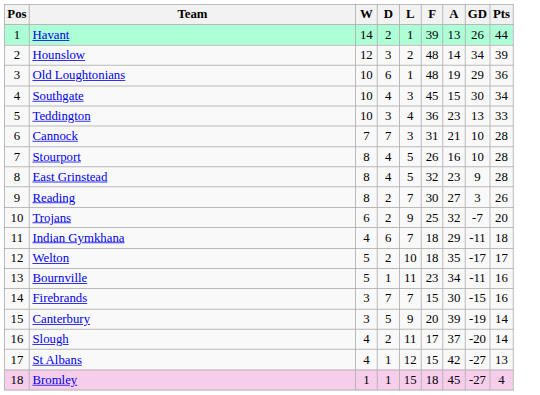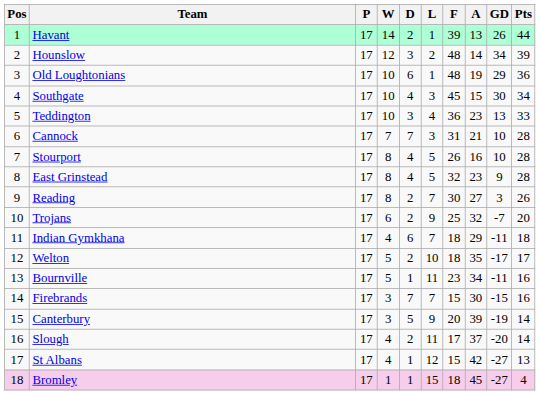 <table class="wikitable" style="font-size: 100%">
 <tr>
 <th width=20>Pos</th>
 <th width=400>Team</th>
+<th width=20>P</th>
 <th width=20>W</th>
 <th width=20>D</th>
 <th width=20>L</th>
 <th width=20>F</th>
 <th width=20>A</th>
 <th width=20>GD</th>
 <th width=20>Pts</th>
 </tr>
 <tr align=center style="background: #ADFFD6;">
 <td>1</td>
 <td align="left"><a href='#'>Havant</a></td>
+<td>17</td>
 <td>14</td>
 <td>2</td>
 <td>1</td>
 <td>39</td>
 <td>13</td>
 <td>26</td>
 <td>44</td>
 </tr>
 <tr align=center>
 <td>2</td>
 <td align="left"><a href='#'>Hounslow</a></td>
+<td>17</td>
 <td>12</td>
 <td>3</td>
 <td>2</td>
 <td>48</td>
 <td>14</td>
 <td>34</td>
 <td>39</td>
 </tr>
 <tr align=center>
 <td>3</td>
 <td align="left"><a href='#'>Old Loughtonians</a></td>
+<td>17</td>
 <td>10</td>
 <td>6</td>
 <td>1</td>
 <td>48</td>
 <td>19</td>
 <td>29</td>
 <td>36</td>
 </tr>
 <tr align=center>
 <td>4</td>
 <td align="left"><a href='#'>Southgate</a></td>
+<td>17</td>
 <td>10</td>
 <td>4</td>
 <td>3</td>
 <td>45</td>
 <td>15</td>
 <td>30</td>
 <td>34</td>
 </tr>
 <tr align=center>
 <td>5</td>
 <td align="left"><a href='#'>Teddington</a></td>
+<td>17</td>
 <td>10</td>
 <td>3</td>
 <td>4</td>
 <td>36</td>
 <td>23</td>
 <td>13</td>
 <td>33</td>
 </tr>
 <tr align=center>
 <td>6</td>
 <td align="left"><a href='#'>Cannock</a></td>
+<td>17</td>
 <td>7</td>
 <td>7</td>
 <td>3</td>
 <td>31</td>
 <td>21</td>
 <td>10</td>
 <td>28</td>
 </tr>
 <tr align=center>
 <td>7</td>
 <td align="left"><a href='#'>Stourport</a></td>
+<td>17</td>
 <td>8</td>
 <td>4</td>
 <td>5</td>
 <td>26</td>
 <td>16</td>
 <td>10</td>
 <td>28</td>
 </tr>
 <tr align=center>
 <td>8</td>
 <td align="left"><a href='#'>East Grinstead</a></td>
+<td>17</td>
 <td>8</td>
 <td>4</td>
 <td>5</td>
 <td>32</td>
 <td>23</td>
 <td>9</td>
 <td>28</td>
 </tr>
 <tr align=center>
 <td>9</td>
 <td align="left"><a href='#'>Reading</a></td>
+<td>17</td>
 <td>8</td>
 <td>2</td>
 <td>7</td>
 <td>30</td>
 <td>27</td>
 <td>3</td>
 <td>26</td>
 </tr>
 <tr align=center>
 <td>10</td>
 <td align="left"><a href='#'>Trojans</a></td>
+<td>17</td>
 <td>6</td>
 <td>2</td>
 <td>9</td>
 <td>25</td>
 <td>32</td>
 <td>-7</td>
 <td>20</td>
 </tr>
 <tr align=center>
 <td>11</td>
 <td align="left"><a href='#'>Indian Gymkhana</a></td>
+<td>17</td>
 <td>4</td>
 <td>6</td>
 <td>7</td>
 <td>18</td>
 <td>29</td>
 <td>-11</td>
 <td>18</td>
 </tr>
 <tr align=center>
 <td>12</td>
 <td align="left"><a href='#'>Welton</a></td>
+<td>17</td>
 <td>5</td>
 <td>2</td>
 <td>10</td>
 <td>18</td>
 <td>35</td>
 <td>-17</td>
 <td>17</td>
 </tr>
 <tr align=center>
 <td>13</td>
 <td align="left"><a href='#'>Bournville</a></td>
+<td>17</td>
 <td>5</td>
 <td>1</td>
 <td>11</td>
 <td>23</td>
 <td>34</td>
 <td>-11</td>
 <td>16</td>
 </tr>
 <tr align=center>
 <td>14</td>
 <td align="left"><a href='#'>Firebrands</a></td>
+<td>17</td>
 <td>3</td>
 <td>7</td>
 <td>7</td>
 <td>15</td>
 <td>30</td>
 <td>-15</td>
 <td>16</td>
 </tr>
 <tr align=center>
 <td>15</td>
 <td align="left"><a href='#'>Canterbury</a></td>
+<td>17</td>
 <td>3</td>
 <td>5</td>
 <td>9</td>
 <td>20</td>
 <td>39</td>
 <td>-19</td>
 <td>14</td>
 </tr>
 <tr align=center>
 <td>16</td>
 <td align="left"><a href='#'>Slough</a></td>
+<td>17</td>
 <td>4</td>
 <td>2</td>
 <td>11</td>
 <td>17</td>
 <td>37</td>
 <td>-20</td>
 <td>14</td>
 </tr>
 <tr align=center>
 <td>17</td>
 <td align="left"><a href='#'>St Albans</a></td>
+<td>17</td>
 <td>4</td>
 <td>1</td>
 <td>12</td>
 <td>15</td>
 <td>42</td>
 <td>-27</td>
 <td>13</td>
 </tr>
 <tr align=center style="background: #F6CEEC;">
 <td>18</td>
 <td align="left"><a href='#'>Bromley</a></td>
+<td>17</td>
 <td>1</td>
 <td>1</td>
 <td>15</td>
 <td>18</td>
 <td>45</td>
 <td>-27</td>
 <td>4</td>
 </tr>
 </table>
